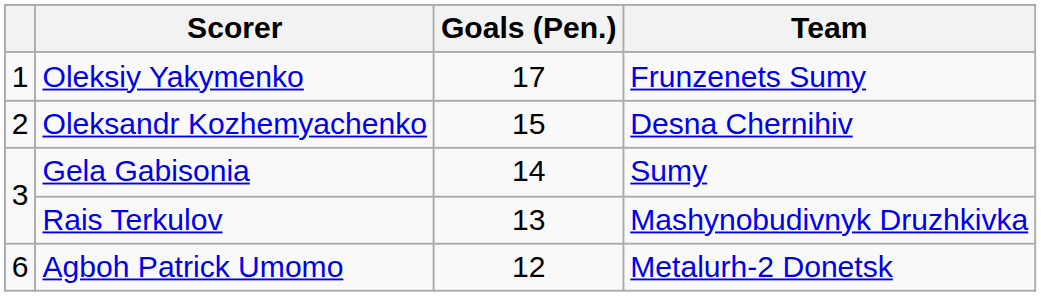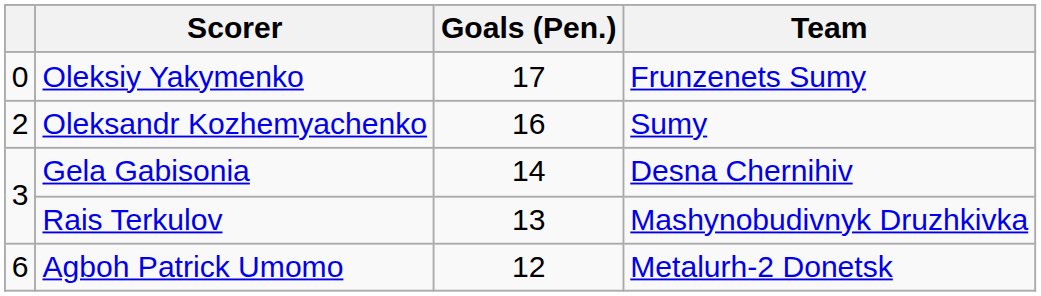 <table class="wikitable">
 <tr>
 <th></th>
 <th>Scorer</th>
 <th>Goals (Pen.)</th>
 <th>Team</th>
 </tr>
 <tr>
-<td>1</td>
+<td>0</td>
 <td><a href='#'>Oleksiy Yakymenko</a></td>
 <td align=center>17</td>
 <td><a href='#'>Frunzenets Sumy</a></td>
 </tr>
 <tr>
 <td>2</td>
 <td><a href='#'>Oleksandr Kozhemyachenko</a></td>
-<td align=center>15</td>
-<td><a href='#'>Desna Chernihiv</a></td>
+<td align=center>16</td>
+<td><a href='#'>Sumy</a></td>
 </tr>
 <tr>
 <td rowspan="2">3</td>
 <td><a href='#'>Gela Gabisonia</a></td>
 <td align=center>14</td>
-<td><a href='#'>Sumy</a></td>
+<td><a href='#'>Desna Chernihiv</a></td>
 </tr>
 <tr>
 <td><a href='#'>Rais Terkulov</a></td>
 <td align=center>13</td>
 <td><a href='#'>Mashynobudivnyk Druzhkivka</a></td>
 </tr>
 <tr>
 <td>6</td>
 <td><a href='#'>Agboh Patrick Umomo</a></td>
 <td align=center>12</td>
 <td><a href='#'>Metalurh-2 Donetsk</a></td>
 </tr>
 </table>
